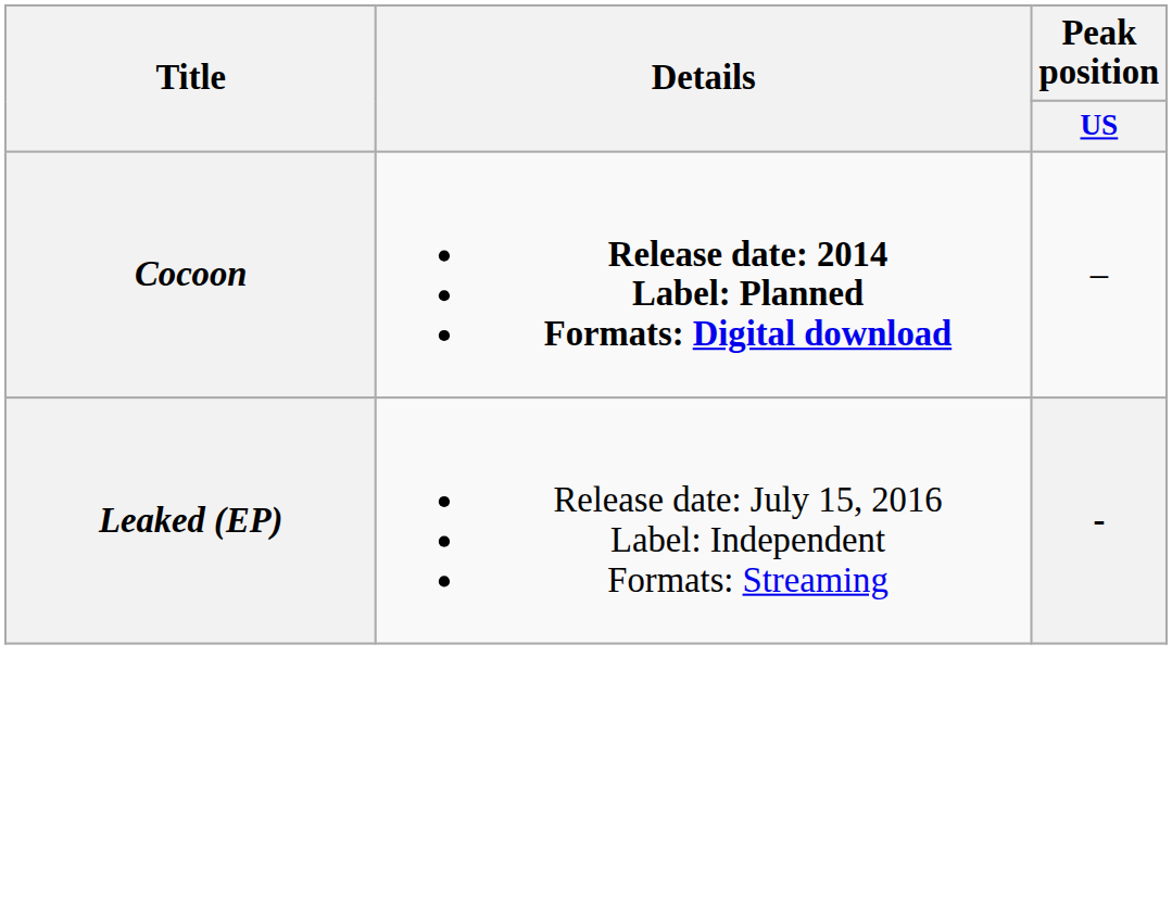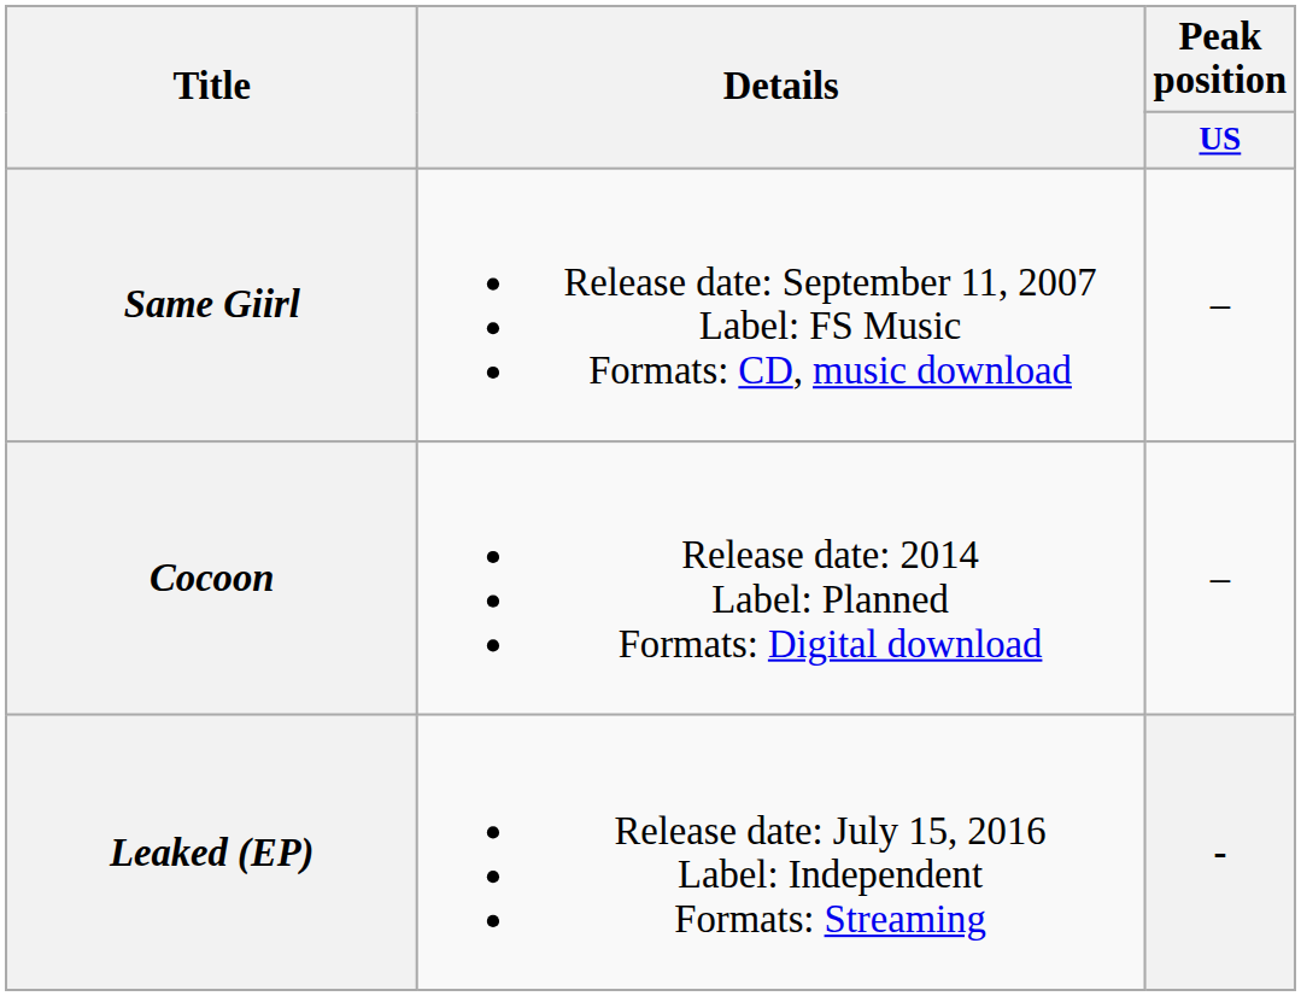 <table class="wikitable plainrowheaders" style="text-align:center;">
 <tr>
 <th rowspan="2" style="width:10em;">Title</th>
 <th rowspan="2" style="width:18em;">Details</th>
 <th>Peak<br>position</th>
 </tr>
 <tr style="font-size:smaller;">
 <th style="width:35px;"><a href='#'>US</a></th>
 </tr>
 <tr>
+<th scope="row"><strong><em>Same Giirl</em></strong></th>
+<td><br><ul><li>Release date: September 11, 2007</li><li>Label: FS Music</li><li>Formats: <a href='#'>CD</a>, <a href='#'>music download</a></li></ul></td>
+<td>–</td>
+</tr>
+<tr>
 <th scope= "row"><strong><em>Cocoon</em></strong></th>
-<td><strong><br><ul><li>Release date: 2014</li><li>Label: Planned</li><li>Formats: <a href='#'>Digital download</a></li></ul></strong></td>
+<td><br><ul><li>Release date: 2014</li><li>Label: Planned</li><li>Formats: <a href='#'>Digital download</a></li></ul></td>
 <td>–</td>
 </tr>
 <tr>
 <th><strong><em>Leaked (EP)</em></strong></th>
 <td><br><ul><li>Release date: July 15, 2016</li><li>Label: Independent</li><li>Formats: <a href='#'>Streaming</a></li></ul></td>
 <th>-</th>
 </tr>
 </table>
